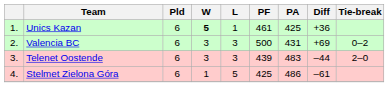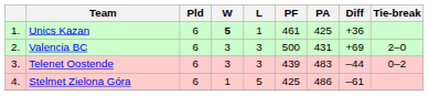 <table class="wikitable" style="text-align:center">
 <tr>
 <th width=25></th>
 <th width=220>Team</th>
 <th width=40>Pld</th>
 <th width=40>W</th>
 <th width=40>L</th>
 <th width=40>PF</th>
 <th width=40>PA</th>
 <th width=40>Diff</th>
 <th>Tie-break</th>
 </tr>
 <tr style="background:#ccffcc;">
 <td>1.</td>
 <td align=left> <a href='#'>Unics Kazan</a></td>
 <td>6</td>
 <td><strong>5</strong></td>
 <td>1</td>
 <td>461</td>
 <td>425</td>
 <td>+36</td>
 <td></td>
 </tr>
 <tr style="background:#ccffcc;">
 <td>2.</td>
 <td align=left> <a href='#'>Valencia BC</a></td>
 <td>6</td>
 <td>3</td>
 <td>3</td>
 <td>500</td>
 <td>431</td>
 <td>+69</td>
-<td>0–2</td>
+<td>2–0</td>
 </tr>
 <tr style="background:#ffcccc;">
 <td>3.</td>
 <td align=left> <a href='#'>Telenet Oostende</a></td>
 <td>6</td>
 <td>3</td>
 <td>3</td>
 <td>439</td>
 <td>483</td>
 <td>–44</td>
-<td>2–0</td>
+<td>0–2</td>
 </tr>
 <tr style="background:#ffcccc;">
 <td>4.</td>
 <td align=left> <a href='#'>Stelmet Zielona Góra</a></td>
 <td>6</td>
 <td>1</td>
 <td>5</td>
 <td>425</td>
 <td>486</td>
 <td>–61</td>
 <td></td>
 </tr>
 <tr>
 </tr>
 </table>
